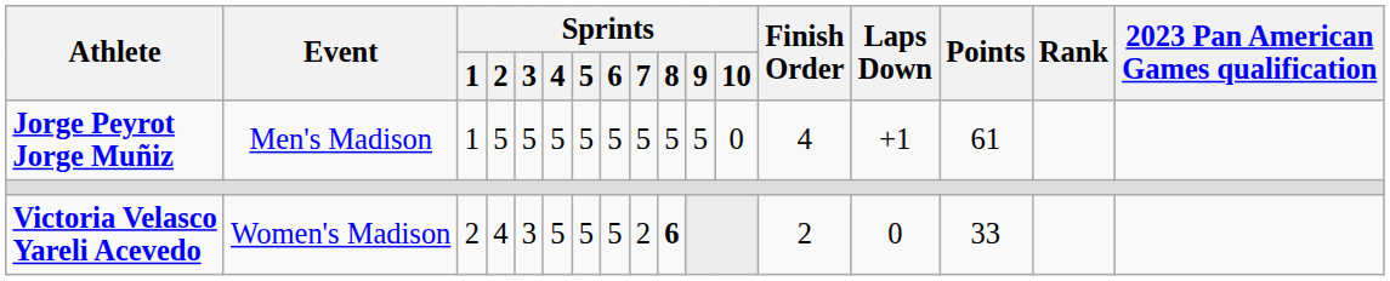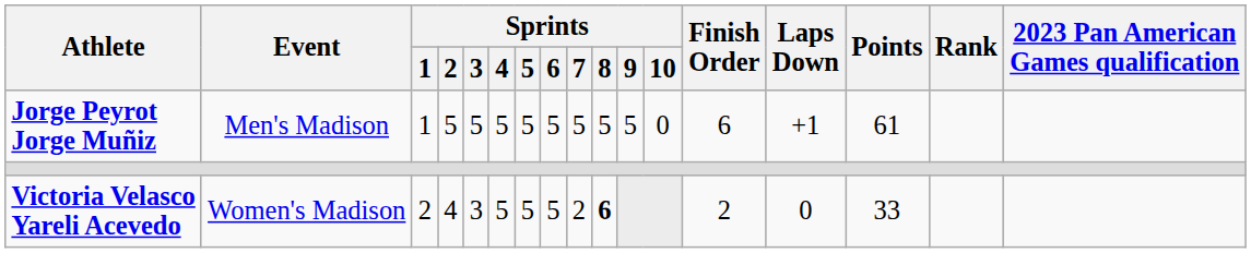 <table class="wikitable">
 <tr>
 <th rowspan="2">Athlete</th>
 <th rowspan="2">Event</th>
 <th colspan="10">Sprints</th>
 <th rowspan="2">Finish<br>Order</th>
 <th rowspan="2">Laps<br>Down</th>
 <th rowspan="2">Points</th>
 <th rowspan="2">Rank</th>
 <th rowspan="2"><a href='#'>2023 Pan American <br> Games qualification</a></th>
 </tr>
 <tr>
 <th>1</th>
 <th>2</th>
 <th>3</th>
 <th>4</th>
 <th>5</th>
 <th>6</th>
 <th>7</th>
 <th>8</th>
 <th>9</th>
 <th>10</th>
 </tr>
 <tr align="center">
 <td style="white-space: nowrap;" align="left"><strong><a href='#'>Jorge Peyrot</a></strong><br><a href='#'><strong>Jorge Muñiz</strong></a></td>
 <td><a href='#'>Men's Madison</a></td>
 <td style="white-space: nowrap;">1</td>
 <td>5</td>
 <td>5</td>
 <td>5</td>
 <td>5</td>
 <td>5</td>
 <td>5</td>
 <td>5</td>
 <td>5</td>
 <td>0</td>
-<td>4</td>
+<td>6</td>
 <td>+1</td>
 <td>61</td>
 <td></td>
 <td></td>
 </tr>
 <tr bgcolor="#ddd">
 <td colspan="17"></td>
 </tr>
 <tr align="center">
 <td style="white-space: nowrap;" align="left"><strong><a href='#'>Victoria Velasco</a></strong><br><strong><a href='#'>Yareli Acevedo</a></strong></td>
 <td><a href='#'>Women's Madison</a></td>
 <td>2</td>
 <td>4</td>
 <td>3</td>
 <td>5</td>
 <td>5</td>
 <td>5</td>
 <td>2</td>
 <td><strong>6</strong></td>
 <td colspan="2" style="background: #ECECEC; vertical-align: middle; text-align: center; " class="table-cast"></td>
 <td>2</td>
 <td>0</td>
 <td>33</td>
 <td></td>
 <td></td>
 </tr>
 </table>
